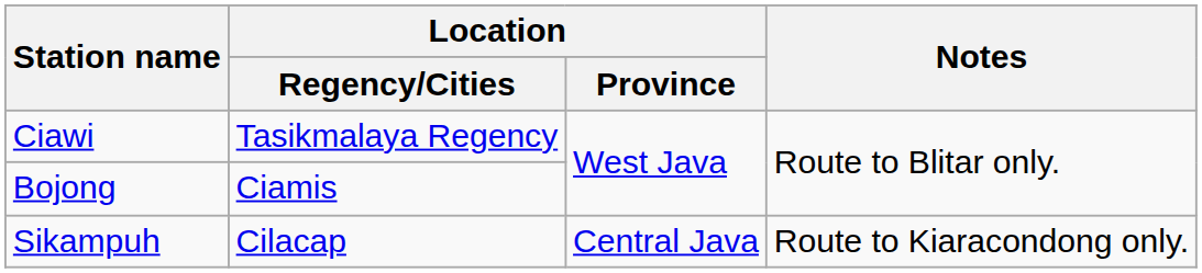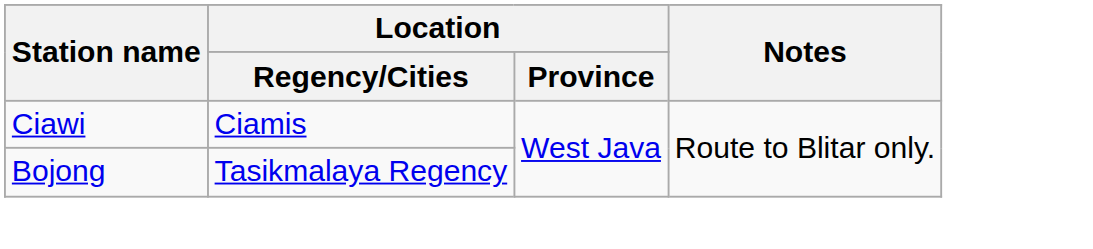 <table class="wikitable" rules="all">
 <tr>
 <th rowspan="2">Station name</th>
 <th colspan="2" style="width: 5em;">Location</th>
 <th rowspan="2">Notes</th>
 </tr>
 <tr>
 <th>Regency/Cities</th>
 <th>Province</th>
 </tr>
 <tr>
 <td><a href='#'>Ciawi</a></td>
-<td><a href='#'>Tasikmalaya Regency</a></td>
+<td><a href='#'>Ciamis</a></td>
 <td rowspan="2"><a href='#'>West Java</a></td>
 <td rowspan="2">Route to Blitar only.</td>
 </tr>
 <tr>
 <td><a href='#'>Bojong</a></td>
-<td><a href='#'>Ciamis</a></td>
-</tr>
-<tr>
-<td><a href='#'>Sikampuh</a></td>
-<td><a href='#'>Cilacap</a></td>
-<td><a href='#'>Central Java</a></td>
-<td>Route to Kiaracondong only.</td>
+<td><a href='#'>Tasikmalaya Regency</a></td>
 </tr>
 </table>
